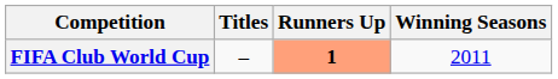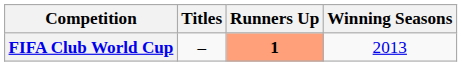 <table class="wikitable plainrowheaders" style="font-size:95%; text-align:center;">
 <tr>
 <th>Competition</th>
 <th>Titles</th>
 <th>Runners Up</th>
 <th>Winning Seasons</th>
 </tr>
 <tr>
 <th scope="col"><a href='#'>FIFA Club World Cup</a></th>
 <td align="center">–</td>
 <td style="background: lightsalmon;"><strong>1</strong></td>
-<td><a href='#'>2011</a></td>
+<td><a href='#'>2013</a></td>
 </tr>
 </table>
